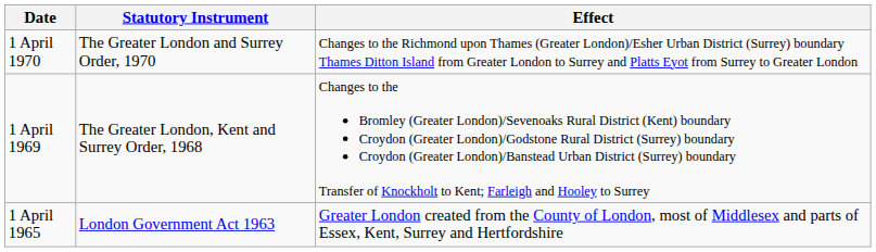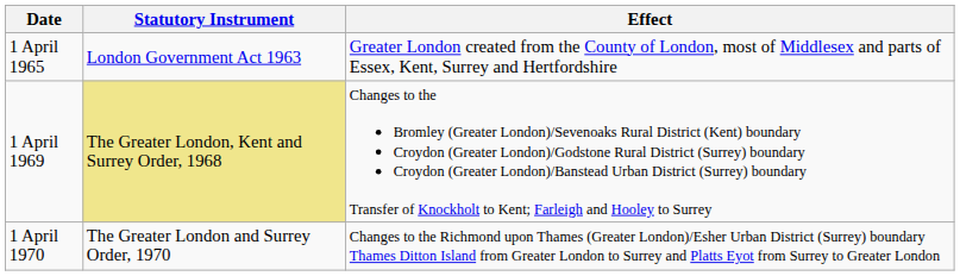 <table class="wikitable sortable">
 <tr>
 <th>Date</th>
 <th><a href='#'>Statutory Instrument</a></th>
 <th>Effect</th>
 </tr>
 <tr>
+<td>1 April 1965</td>
+<td><a href='#'>London Government Act 1963</a></td>
+<td><a href='#'>Greater London</a> created from the <a href='#'>County of London</a>, most of <a href='#'>Middlesex</a> and parts of Essex, Kent, Surrey and Hertfordshire</td>
+</tr>
+<tr>
+<td>1 April 1969</td>
+<td style="background: khaki;">The Greater London, Kent and Surrey Order, 1968</td>
+<td><small>Changes to the</small><br><ul><li><small>Bromley (Greater London)/Sevenoaks Rural District (Kent) boundary</small></li><li><small>Croydon (Greater London)/Godstone Rural District (Surrey) boundary</small></li><li><small>Croydon (Greater London)/Banstead Urban District (Surrey) boundary</small></li></ul><small>Transfer of <a href='#'>Knockholt</a> to Kent; <a href='#'>Farleigh</a> and <a href='#'>Hooley</a> to Surrey</small></td>
+</tr>
+<tr>
 <td>1 April 1970</td>
 <td>The Greater London and Surrey Order, 1970</td>
 <td><small>Changes to the Richmond upon Thames (Greater London)/Esher Urban District (Surrey) boundary</small><br><small><a href='#'>Thames Ditton Island</a> from Greater London to Surrey and <a href='#'>Platts Eyot</a> from Surrey to Greater London</small></td>
 </tr>
-<tr>
-<td>1 April 1969</td>
-<td>The Greater London, Kent and Surrey Order, 1968</td>
-<td><small>Changes to the</small><br><ul><li><small>Bromley (Greater London)/Sevenoaks Rural District (Kent) boundary</small></li><li><small>Croydon (Greater London)/Godstone Rural District (Surrey) boundary</small></li><li><small>Croydon (Greater London)/Banstead Urban District (Surrey) boundary</small></li></ul><small>Transfer of <a href='#'>Knockholt</a> to Kent; <a href='#'>Farleigh</a> and <a href='#'>Hooley</a> to Surrey</small></td>
-</tr>
-<tr>
-<td>1 April 1965</td>
-<td><a href='#'>London Government Act 1963</a></td>
-<td><a href='#'>Greater London</a> created from the <a href='#'>County of London</a>, most of <a href='#'>Middlesex</a> and parts of Essex, Kent, Surrey and Hertfordshire</td>
-</tr>
 </table>
